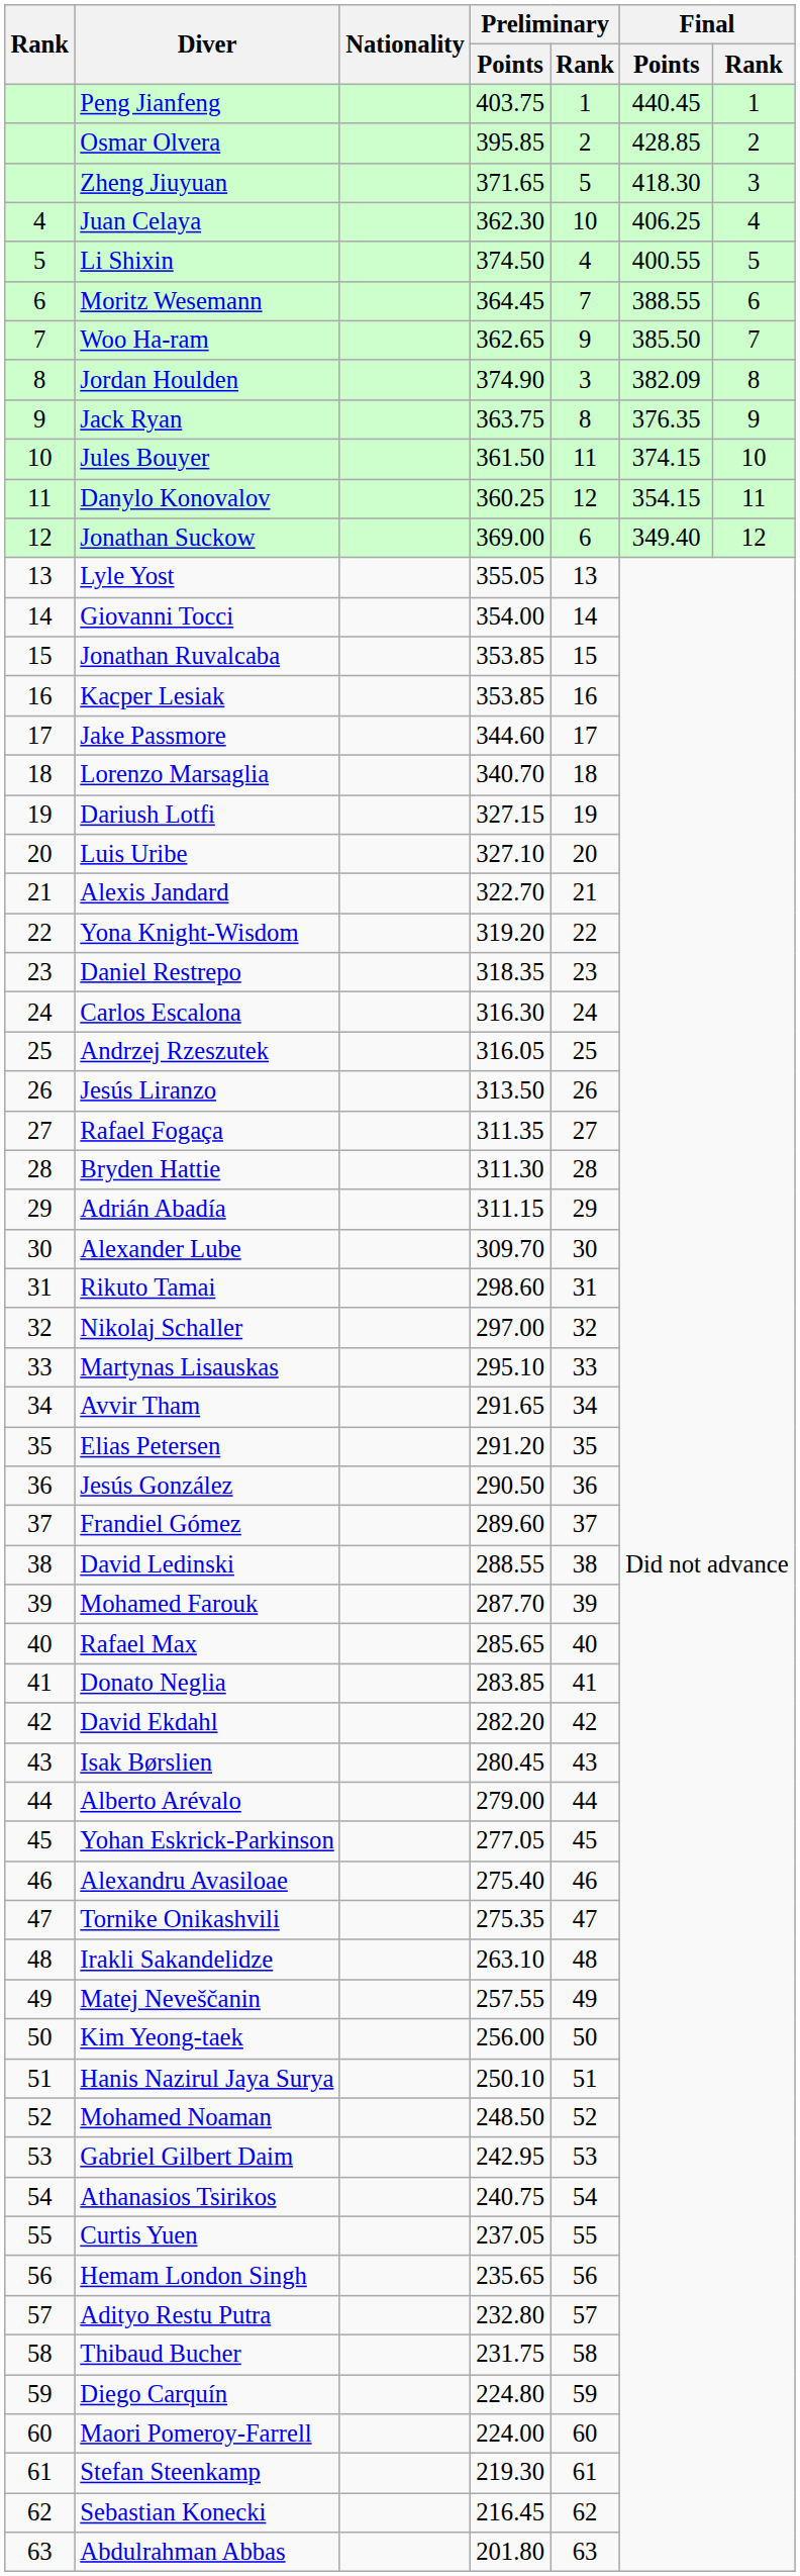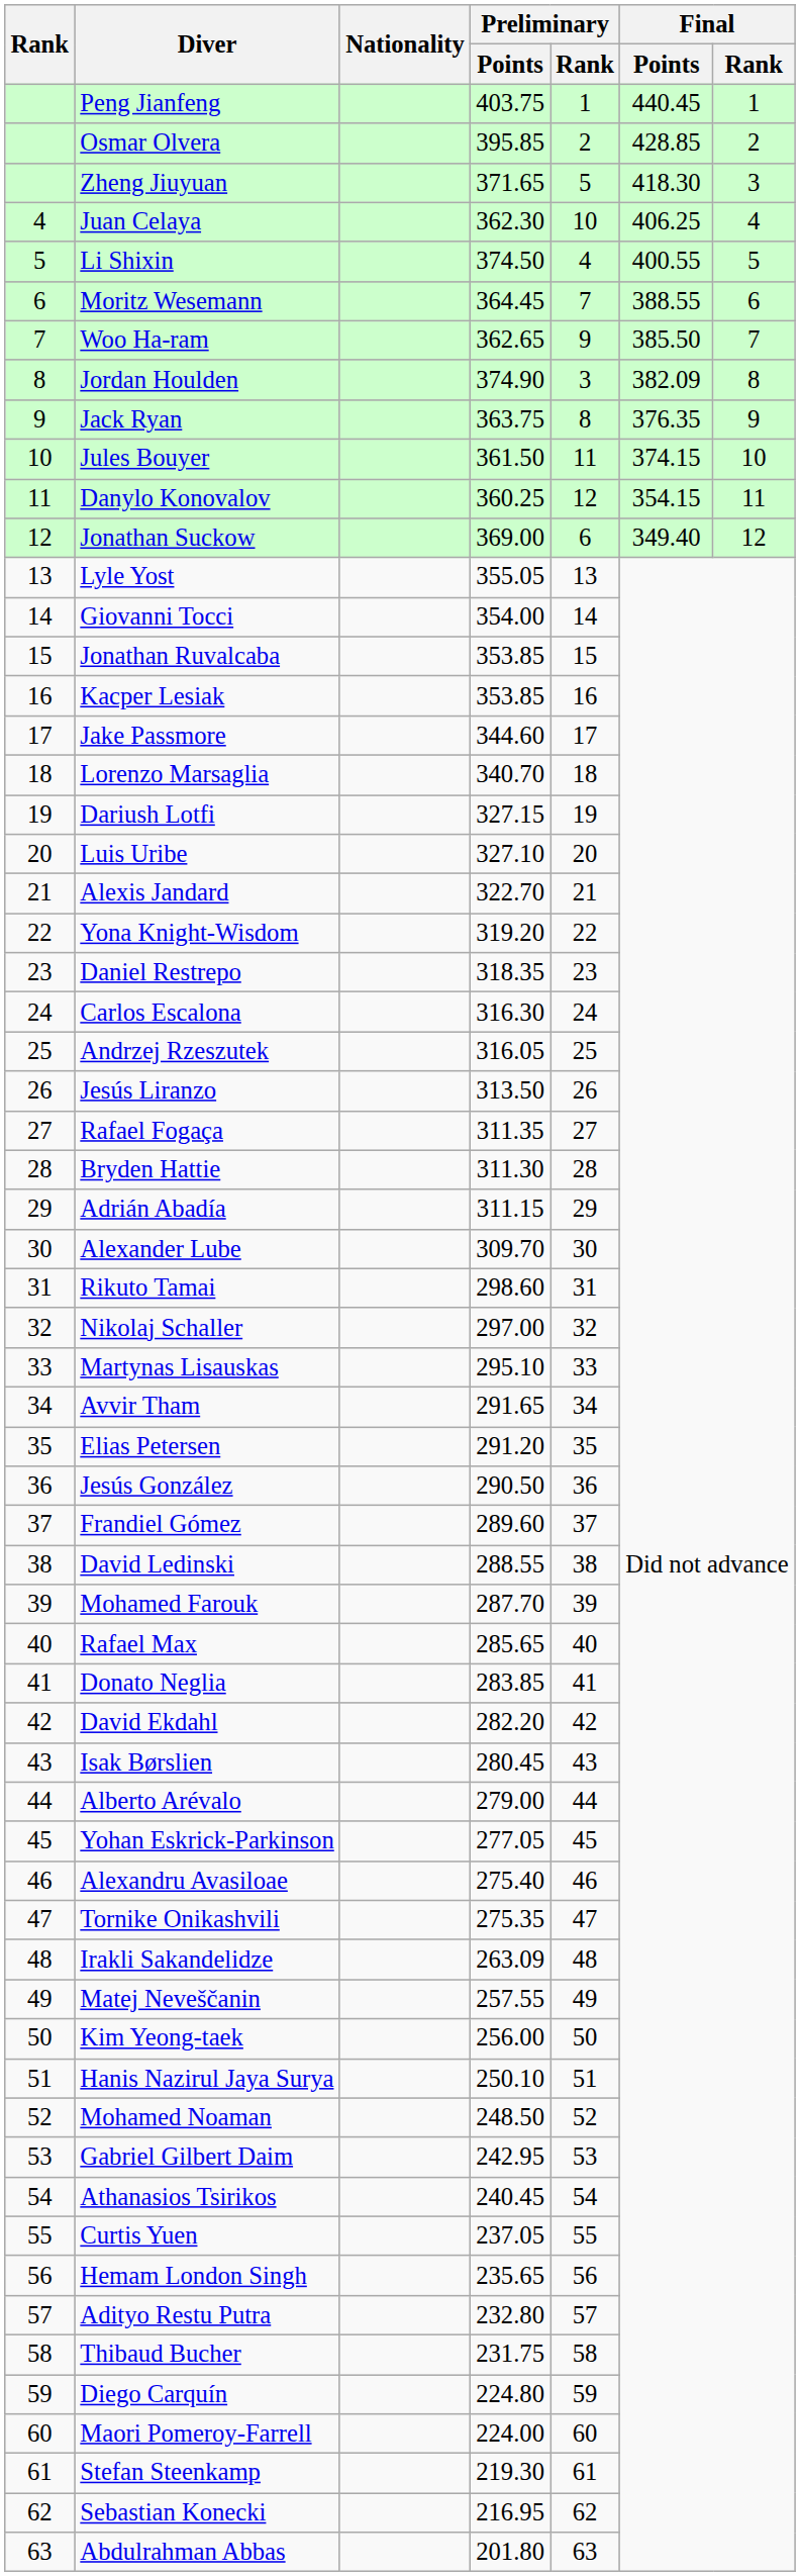 <table class="wikitable sortable" style="text-align:center">
 <tr>
 <th rowspan=2>Rank</th>
 <th rowspan=2>Diver</th>
 <th rowspan=2>Nationality</th>
 <th colspan=2>Preliminary</th>
 <th colspan=2>Final</th>
 </tr>
 <tr>
 <th>Points</th>
 <th>Rank</th>
 <th>Points</th>
 <th>Rank</th>
 </tr>
 <tr bgcolor=ccffcc>
 <td></td>
 <td align=left><a href='#'>Peng Jianfeng</a></td>
 <td align=left></td>
 <td>403.75</td>
 <td>1</td>
 <td>440.45</td>
 <td>1</td>
 </tr>
 <tr bgcolor=ccffcc>
 <td></td>
 <td align=left><a href='#'>Osmar Olvera</a></td>
 <td align=left></td>
 <td>395.85</td>
 <td>2</td>
 <td>428.85</td>
 <td>2</td>
 </tr>
 <tr bgcolor=ccffcc>
 <td></td>
 <td align=left><a href='#'>Zheng Jiuyuan</a></td>
 <td align=left></td>
 <td>371.65</td>
 <td>5</td>
 <td>418.30</td>
 <td>3</td>
 </tr>
 <tr bgcolor=ccffcc>
 <td>4</td>
 <td align=left><a href='#'>Juan Celaya</a></td>
 <td align=left></td>
 <td>362.30</td>
 <td>10</td>
 <td>406.25</td>
 <td>4</td>
 </tr>
 <tr bgcolor=ccffcc>
 <td>5</td>
 <td align=left><a href='#'>Li Shixin</a></td>
 <td align=left></td>
 <td>374.50</td>
 <td>4</td>
 <td>400.55</td>
 <td>5</td>
 </tr>
 <tr bgcolor=ccffcc>
 <td>6</td>
 <td align=left><a href='#'>Moritz Wesemann</a></td>
 <td align=left></td>
 <td>364.45</td>
 <td>7</td>
 <td>388.55</td>
 <td>6</td>
 </tr>
 <tr bgcolor=ccffcc>
 <td>7</td>
 <td align=left><a href='#'>Woo Ha-ram</a></td>
 <td align=left></td>
 <td>362.65</td>
 <td>9</td>
 <td>385.50</td>
 <td>7</td>
 </tr>
 <tr bgcolor=ccffcc>
 <td>8</td>
 <td align=left><a href='#'>Jordan Houlden</a></td>
 <td align=left></td>
 <td>374.90</td>
 <td>3</td>
 <td>382.09</td>
 <td>8</td>
 </tr>
 <tr bgcolor=ccffcc>
 <td>9</td>
 <td align=left><a href='#'>Jack Ryan</a></td>
 <td align=left></td>
 <td>363.75</td>
 <td>8</td>
 <td>376.35</td>
 <td>9</td>
 </tr>
 <tr bgcolor=ccffcc>
 <td>10</td>
 <td align=left><a href='#'>Jules Bouyer</a></td>
 <td align=left></td>
 <td>361.50</td>
 <td>11</td>
 <td>374.15</td>
 <td>10</td>
 </tr>
 <tr bgcolor=ccffcc>
 <td>11</td>
 <td align=left><a href='#'>Danylo Konovalov</a></td>
 <td align=left></td>
 <td>360.25</td>
 <td>12</td>
 <td>354.15</td>
 <td>11</td>
 </tr>
 <tr bgcolor=ccffcc>
 <td>12</td>
 <td align=left><a href='#'>Jonathan Suckow</a></td>
 <td align=left></td>
 <td>369.00</td>
 <td>6</td>
 <td>349.40</td>
 <td>12</td>
 </tr>
 <tr>
 <td>13</td>
 <td align=left><a href='#'>Lyle Yost</a></td>
 <td align=left></td>
 <td>355.05</td>
 <td>13</td>
 <td colspan=2 rowspan=51>Did not advance</td>
 </tr>
 <tr>
 <td>14</td>
 <td align=left><a href='#'>Giovanni Tocci</a></td>
 <td align=left></td>
 <td>354.00</td>
 <td>14</td>
 </tr>
 <tr>
 <td>15</td>
 <td align=left><a href='#'>Jonathan Ruvalcaba</a></td>
 <td align=left></td>
 <td>353.85</td>
 <td>15</td>
 </tr>
 <tr>
 <td>16</td>
 <td align=left><a href='#'>Kacper Lesiak</a></td>
 <td align=left></td>
 <td>353.85</td>
 <td>16</td>
 </tr>
 <tr>
 <td>17</td>
 <td align=left><a href='#'>Jake Passmore</a></td>
 <td align=left></td>
 <td>344.60</td>
 <td>17</td>
 </tr>
 <tr>
 <td>18</td>
 <td align=left><a href='#'>Lorenzo Marsaglia</a></td>
 <td align=left></td>
 <td>340.70</td>
 <td>18</td>
 </tr>
 <tr>
 <td>19</td>
 <td align=left><a href='#'>Dariush Lotfi</a></td>
 <td align=left></td>
 <td>327.15</td>
 <td>19</td>
 </tr>
 <tr>
 <td>20</td>
 <td align=left><a href='#'>Luis Uribe</a></td>
 <td align=left></td>
 <td>327.10</td>
 <td>20</td>
 </tr>
 <tr>
 <td>21</td>
 <td align=left><a href='#'>Alexis Jandard</a></td>
 <td align=left></td>
 <td>322.70</td>
 <td>21</td>
 </tr>
 <tr>
 <td>22</td>
 <td align=left><a href='#'>Yona Knight-Wisdom</a></td>
 <td align=left></td>
 <td>319.20</td>
 <td>22</td>
 </tr>
 <tr>
 <td>23</td>
 <td align=left><a href='#'>Daniel Restrepo</a></td>
 <td align=left></td>
 <td>318.35</td>
 <td>23</td>
 </tr>
 <tr>
 <td>24</td>
 <td align=left><a href='#'>Carlos Escalona</a></td>
 <td align=left></td>
 <td>316.30</td>
 <td>24</td>
 </tr>
 <tr>
 <td>25</td>
 <td align=left><a href='#'>Andrzej Rzeszutek</a></td>
 <td align=left></td>
 <td>316.05</td>
 <td>25</td>
 </tr>
 <tr>
 <td>26</td>
 <td align=left><a href='#'>Jesús Liranzo</a></td>
 <td align=left></td>
 <td>313.50</td>
 <td>26</td>
 </tr>
 <tr>
 <td>27</td>
 <td align=left><a href='#'>Rafael Fogaça</a></td>
 <td align=left></td>
 <td>311.35</td>
 <td>27</td>
 </tr>
 <tr>
 <td>28</td>
 <td align=left><a href='#'>Bryden Hattie</a></td>
 <td align=left></td>
 <td>311.30</td>
 <td>28</td>
 </tr>
 <tr>
 <td>29</td>
 <td align=left><a href='#'>Adrián Abadía</a></td>
 <td align=left></td>
 <td>311.15</td>
 <td>29</td>
 </tr>
 <tr>
 <td>30</td>
 <td align=left><a href='#'>Alexander Lube</a></td>
 <td align=left></td>
 <td>309.70</td>
 <td>30</td>
 </tr>
 <tr>
 <td>31</td>
 <td align=left><a href='#'>Rikuto Tamai</a></td>
 <td align=left></td>
 <td>298.60</td>
 <td>31</td>
 </tr>
 <tr>
 <td>32</td>
 <td align=left><a href='#'>Nikolaj Schaller</a></td>
 <td align=left></td>
 <td>297.00</td>
 <td>32</td>
 </tr>
 <tr>
 <td>33</td>
 <td align=left><a href='#'>Martynas Lisauskas</a></td>
 <td align=left></td>
 <td>295.10</td>
 <td>33</td>
 </tr>
 <tr>
 <td>34</td>
 <td align=left><a href='#'>Avvir Tham</a></td>
 <td align=left></td>
 <td>291.65</td>
 <td>34</td>
 </tr>
 <tr>
 <td>35</td>
 <td align=left><a href='#'>Elias Petersen</a></td>
 <td align=left></td>
 <td>291.20</td>
 <td>35</td>
 </tr>
 <tr>
 <td>36</td>
 <td align=left><a href='#'>Jesús González</a></td>
 <td align=left></td>
 <td>290.50</td>
 <td>36</td>
 </tr>
 <tr>
 <td>37</td>
 <td align=left><a href='#'>Frandiel Gómez</a></td>
 <td align=left></td>
 <td>289.60</td>
 <td>37</td>
 </tr>
 <tr>
 <td>38</td>
 <td align=left><a href='#'>David Ledinski</a></td>
 <td align=left></td>
 <td>288.55</td>
 <td>38</td>
 </tr>
 <tr>
 <td>39</td>
 <td align=left><a href='#'>Mohamed Farouk</a></td>
 <td align=left></td>
 <td>287.70</td>
 <td>39</td>
 </tr>
 <tr>
 <td>40</td>
 <td align=left><a href='#'>Rafael Max</a></td>
 <td align=left></td>
 <td>285.65</td>
 <td>40</td>
 </tr>
 <tr>
 <td>41</td>
 <td align=left><a href='#'>Donato Neglia</a></td>
 <td align=left></td>
 <td>283.85</td>
 <td>41</td>
 </tr>
 <tr>
 <td>42</td>
 <td align=left><a href='#'>David Ekdahl</a></td>
 <td align=left></td>
 <td>282.20</td>
 <td>42</td>
 </tr>
 <tr>
 <td>43</td>
 <td align=left><a href='#'>Isak Børslien</a></td>
 <td align=left></td>
 <td>280.45</td>
 <td>43</td>
 </tr>
 <tr>
 <td>44</td>
 <td align=left><a href='#'>Alberto Arévalo</a></td>
 <td align=left></td>
 <td>279.00</td>
 <td>44</td>
 </tr>
 <tr>
 <td>45</td>
 <td align=left><a href='#'>Yohan Eskrick-Parkinson</a></td>
 <td align=left></td>
 <td>277.05</td>
 <td>45</td>
 </tr>
 <tr>
 <td>46</td>
 <td align=left><a href='#'>Alexandru Avasiloae</a></td>
 <td align=left></td>
 <td>275.40</td>
 <td>46</td>
 </tr>
 <tr>
 <td>47</td>
 <td align=left><a href='#'>Tornike Onikashvili</a></td>
 <td align=left></td>
 <td>275.35</td>
 <td>47</td>
 </tr>
 <tr>
 <td>48</td>
 <td align=left><a href='#'>Irakli Sakandelidze</a></td>
 <td align=left></td>
-<td>263.10</td>
+<td>263.09</td>
 <td>48</td>
 </tr>
 <tr>
 <td>49</td>
 <td align=left><a href='#'>Matej Neveščanin</a></td>
 <td align=left></td>
 <td>257.55</td>
 <td>49</td>
 </tr>
 <tr>
 <td>50</td>
 <td align=left><a href='#'>Kim Yeong-taek</a></td>
 <td align=left></td>
 <td>256.00</td>
 <td>50</td>
 </tr>
 <tr>
 <td>51</td>
 <td align=left><a href='#'>Hanis Nazirul Jaya Surya</a></td>
 <td align=left></td>
 <td>250.10</td>
 <td>51</td>
 </tr>
 <tr>
 <td>52</td>
 <td align=left><a href='#'>Mohamed Noaman</a></td>
 <td align=left></td>
 <td>248.50</td>
 <td>52</td>
 </tr>
 <tr>
 <td>53</td>
 <td align=left><a href='#'>Gabriel Gilbert Daim</a></td>
 <td align=left></td>
 <td>242.95</td>
 <td>53</td>
 </tr>
 <tr>
 <td>54</td>
 <td align=left><a href='#'>Athanasios Tsirikos</a></td>
 <td align=left></td>
-<td>240.75</td>
+<td>240.45</td>
 <td>54</td>
 </tr>
 <tr>
 <td>55</td>
 <td align=left><a href='#'>Curtis Yuen</a></td>
 <td align=left></td>
 <td>237.05</td>
 <td>55</td>
 </tr>
 <tr>
 <td>56</td>
 <td align=left><a href='#'>Hemam London Singh</a></td>
 <td align=left></td>
 <td>235.65</td>
 <td>56</td>
 </tr>
 <tr>
 <td>57</td>
 <td align=left><a href='#'>Adityo Restu Putra</a></td>
 <td align=left></td>
 <td>232.80</td>
 <td>57</td>
 </tr>
 <tr>
 <td>58</td>
 <td align=left><a href='#'>Thibaud Bucher</a></td>
 <td align=left></td>
 <td>231.75</td>
 <td>58</td>
 </tr>
 <tr>
 <td>59</td>
 <td align=left><a href='#'>Diego Carquín</a></td>
 <td align=left></td>
 <td>224.80</td>
 <td>59</td>
 </tr>
 <tr>
 <td>60</td>
 <td align=left><a href='#'>Maori Pomeroy-Farrell</a></td>
 <td align=left></td>
 <td>224.00</td>
 <td>60</td>
 </tr>
 <tr>
 <td>61</td>
 <td align=left><a href='#'>Stefan Steenkamp</a></td>
 <td align=left></td>
 <td>219.30</td>
 <td>61</td>
 </tr>
 <tr>
 <td>62</td>
 <td align=left><a href='#'>Sebastian Konecki</a></td>
 <td align=left></td>
-<td>216.45</td>
+<td>216.95</td>
 <td>62</td>
 </tr>
 <tr>
 <td>63</td>
 <td align=left><a href='#'>Abdulrahman Abbas</a></td>
 <td align=left></td>
 <td>201.80</td>
 <td>63</td>
 </tr>
 </table>
